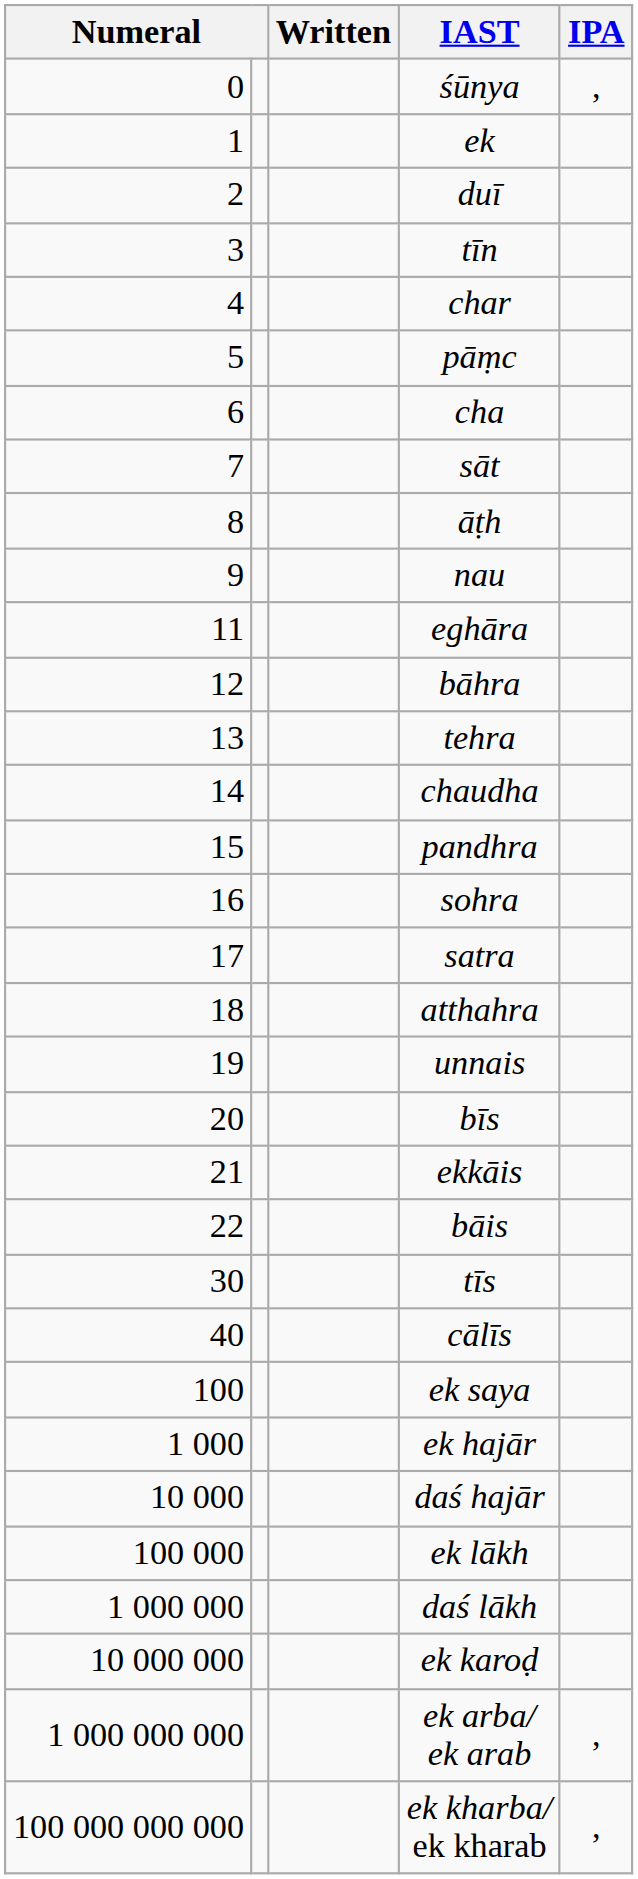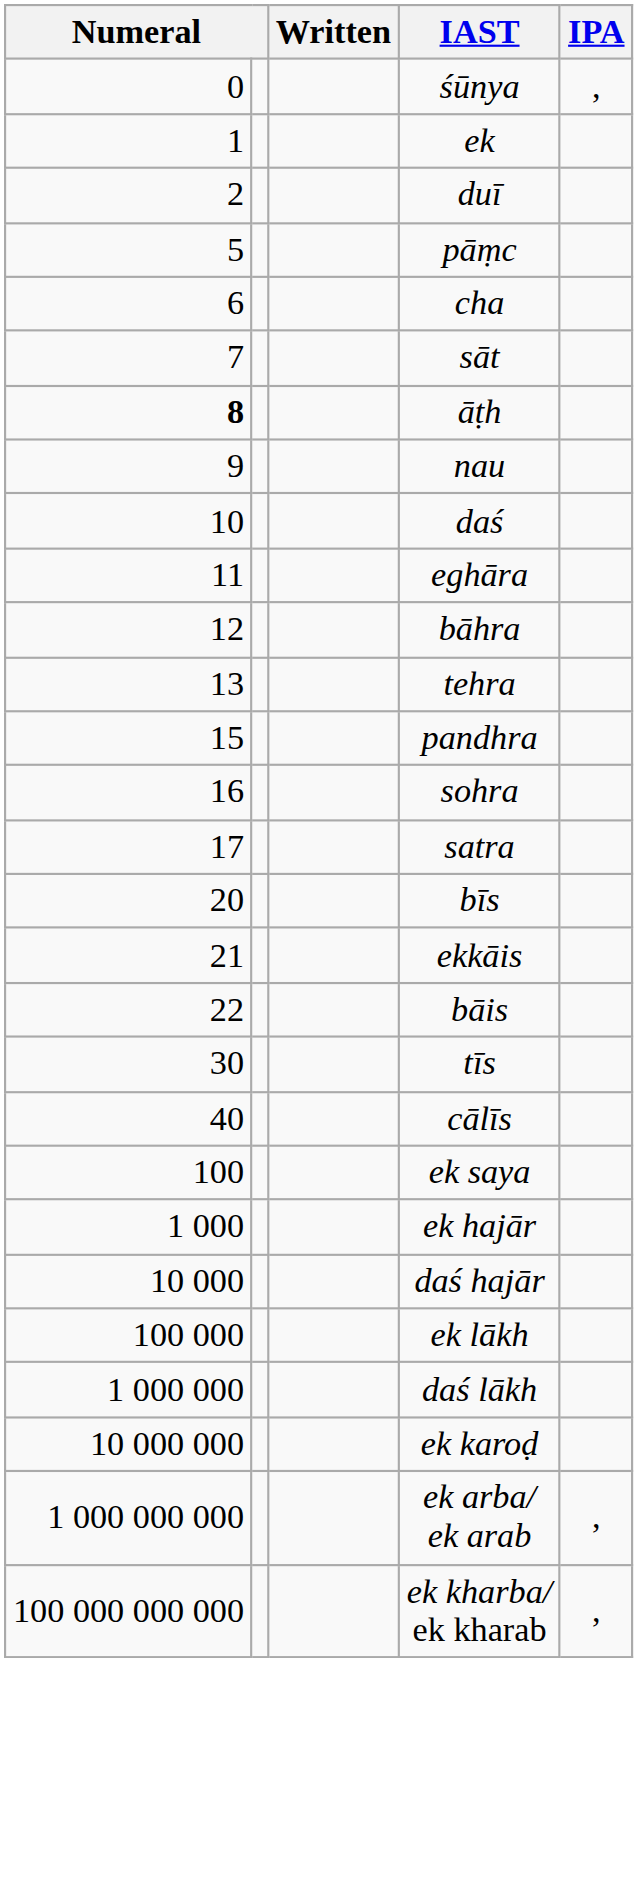 <table class="wikitable" style="text-align:center;">
 <tr>
 <th colspan="2">Numeral</th>
 <th>Written</th>
 <th><a href='#'>IAST</a></th>
 <th><a href='#'>IPA</a></th>
 </tr>
 <tr>
 <td style="text-align:right">0</td>
 <td style="text-align:right"></td>
 <td></td>
 <td><em>śūnya</em></td>
 <td>, </td>
 </tr>
 <tr>
 <td style="text-align:right">1</td>
 <td style="text-align:right"></td>
 <td></td>
 <td><em>ek</em></td>
 <td></td>
 </tr>
 <tr>
 <td style="text-align:right">2</td>
 <td style="text-align:right"></td>
 <td></td>
 <td><em>duī</em></td>
 <td></td>
 </tr>
 <tr>
-<td style="text-align:right">3</td>
-<td style="text-align:right"></td>
-<td></td>
-<td><em>tīn</em></td>
-<td></td>
-</tr>
-<tr>
-<td style="text-align:right">4</td>
-<td style="text-align:right"></td>
-<td></td>
-<td><em>char</em></td>
-<td></td>
-</tr>
-<tr>
 <td style="text-align:right">5</td>
 <td style="text-align:right"></td>
 <td></td>
 <td><em>pāṃc</em></td>
 <td></td>
 </tr>
 <tr>
 <td style="text-align:right">6</td>
 <td style="text-align:right"></td>
 <td></td>
 <td><em>cha</em></td>
 <td></td>
 </tr>
 <tr>
 <td style="text-align:right">7</td>
 <td style="text-align:right"></td>
 <td></td>
 <td><em>sāt</em></td>
 <td></td>
 </tr>
 <tr>
-<td style="text-align:right">8</td>
+<td style="text-align:right"><strong>8</strong></td>
 <td style="text-align:right"></td>
 <td></td>
 <td><em>āṭh</em></td>
 <td></td>
 </tr>
 <tr>
 <td style="text-align:right">9</td>
 <td style="text-align:right"></td>
 <td></td>
 <td><em>nau</em></td>
+<td></td>
+</tr>
+<tr>
+<td style="text-align:right">10</td>
+<td style="text-align:right"></td>
+<td></td>
+<td><em>daś</em></td>
 <td></td>
 </tr>
 <tr>
 <td style="text-align:right">11</td>
 <td style="text-align:right"></td>
 <td></td>
 <td><em>eghāra</em></td>
 <td></td>
 </tr>
 <tr>
 <td style="text-align:right">12</td>
 <td style="text-align:right"></td>
 <td></td>
 <td><em>bāhra</em></td>
 <td></td>
 </tr>
 <tr>
 <td style="text-align:right">13</td>
 <td style="text-align:right"></td>
 <td></td>
 <td><em>tehra</em></td>
 <td></td>
 </tr>
 <tr>
-<td style="text-align:right">14</td>
-<td style="text-align:right"></td>
-<td></td>
-<td><em>chaudha</em></td>
-<td></td>
-</tr>
-<tr>
 <td style="text-align:right">15</td>
 <td style="text-align:right"></td>
 <td></td>
 <td><em>pandhra</em></td>
 <td></td>
 </tr>
 <tr>
 <td style="text-align:right">16</td>
 <td style="text-align:right"></td>
 <td></td>
 <td><em>sohra</em></td>
 <td></td>
 </tr>
 <tr>
 <td style="text-align:right">17</td>
 <td style="text-align:right"></td>
 <td></td>
 <td><em>satra</em></td>
-<td></td>
-</tr>
-<tr>
-<td style="text-align:right">18</td>
-<td style="text-align:right"></td>
-<td></td>
-<td><em>atthahra</em></td>
-<td></td>
-</tr>
-<tr>
-<td style="text-align:right">19</td>
-<td style="text-align:right"></td>
-<td></td>
-<td><em>unnais</em></td>
 <td></td>
 </tr>
 <tr>
 <td style="text-align:right">20</td>
 <td style="text-align:right"></td>
 <td></td>
 <td><em>bīs</em></td>
 <td></td>
 </tr>
 <tr>
 <td style="text-align:right">21</td>
 <td style="text-align:right"></td>
 <td></td>
 <td><em>ekkāis</em></td>
 <td></td>
 </tr>
 <tr>
 <td style="text-align:right">22</td>
 <td style="text-align:right"></td>
 <td></td>
 <td><em>bāis</em></td>
 <td></td>
 </tr>
 <tr>
 <td style="text-align:right">30</td>
 <td style="text-align:right"></td>
 <td></td>
 <td><em>tīs</em></td>
 <td></td>
 </tr>
 <tr>
 <td style="text-align:right">40</td>
 <td style="text-align:right"></td>
 <td></td>
 <td><em>cālīs</em></td>
 <td></td>
 </tr>
 <tr>
 <td style="text-align:right">100</td>
 <td style="text-align:right"></td>
 <td></td>
 <td><em>ek saya</em></td>
 <td></td>
 </tr>
 <tr>
 <td style="text-align:right">1 000</td>
 <td style="text-align:right"></td>
 <td></td>
 <td><em>ek hajār</em></td>
 <td></td>
 </tr>
 <tr>
 <td style="text-align:right">10 000</td>
 <td style="text-align:right"></td>
 <td></td>
 <td><em>daś hajār</em></td>
 <td></td>
 </tr>
 <tr>
 <td style="text-align:right">100 000</td>
 <td style="text-align:right"></td>
 <td></td>
 <td><em>ek lākh</em></td>
 <td></td>
 </tr>
 <tr>
 <td style="text-align:right">1 000 000</td>
 <td style="text-align:right"></td>
 <td></td>
 <td><em>daś lākh</em></td>
 <td></td>
 </tr>
 <tr>
 <td style="text-align:right">10 000 000</td>
 <td style="text-align:right"></td>
 <td></td>
 <td><em>ek karoḍ</em></td>
 <td></td>
 </tr>
 <tr>
 <td style="text-align:right">1 000 000 000</td>
 <td style="text-align:right"></td>
 <td></td>
 <td><em>ek arba/</em><br><em>ek arab </em></td>
 <td>, </td>
 </tr>
 <tr>
 <td style="text-align:right">100 000 000 000</td>
 <td style="text-align:right"></td>
 <td></td>
 <td><em>ek kharba/</em><br>ek kharab</td>
 <td>, </td>
 </tr>
 </table>
